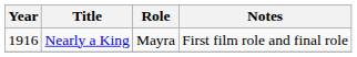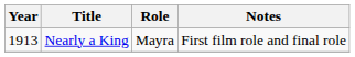 <table class="wikitable sortable">
 <tr>
 <th>Year</th>
 <th>Title</th>
 <th>Role</th>
 <th class="unsortable">Notes</th>
 </tr>
 <tr>
-<td>1916</td>
+<td>1913</td>
 <td><a href='#'>Nearly a King</a></td>
 <td>Mayra</td>
 <td>First film role and final role</td>
 </tr>
 <tr>
 </tr>
 </table>
